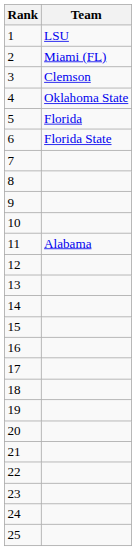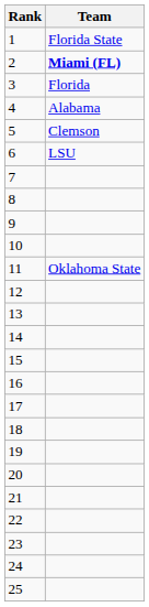 <table class=wikitable>
 <tr>
 <th>Rank</th>
 <th>Team</th>
 </tr>
 <tr>
 <td>1</td>
-<td><a href='#'>LSU</a></td>
+<td><a href='#'>Florida State</a></td>
 </tr>
 <tr>
 <td>2</td>
-<td><a href='#'>Miami (FL)</a></td>
+<td><strong><a href='#'>Miami (FL)</a></strong></td>
 </tr>
 <tr>
 <td>3</td>
+<td><a href='#'>Florida</a></td>
+</tr>
+<tr>
+<td>4</td>
+<td><a href='#'>Alabama</a></td>
+</tr>
+<tr>
+<td>5</td>
 <td><a href='#'>Clemson</a></td>
 </tr>
 <tr>
-<td>4</td>
-<td><a href='#'>Oklahoma State</a></td>
-</tr>
-<tr>
-<td>5</td>
-<td><a href='#'>Florida</a></td>
-</tr>
-<tr>
 <td>6</td>
-<td><a href='#'>Florida State</a></td>
+<td><a href='#'>LSU</a></td>
 </tr>
 <tr>
 <td>7</td>
 <td></td>
 </tr>
 <tr>
 <td>8</td>
 <td></td>
 </tr>
 <tr>
 <td>9</td>
 <td></td>
 </tr>
 <tr>
 <td>10</td>
 <td></td>
 </tr>
 <tr>
 <td>11</td>
-<td><a href='#'>Alabama</a></td>
+<td><a href='#'>Oklahoma State</a></td>
 </tr>
 <tr>
 <td>12</td>
 <td></td>
 </tr>
 <tr>
 <td>13</td>
 <td></td>
 </tr>
 <tr>
 <td>14</td>
 <td></td>
 </tr>
 <tr>
 <td>15</td>
 <td></td>
 </tr>
 <tr>
 <td>16</td>
 <td></td>
 </tr>
 <tr>
 <td>17</td>
 <td></td>
 </tr>
 <tr>
 <td>18</td>
 <td></td>
 </tr>
 <tr>
 <td>19</td>
 <td></td>
 </tr>
 <tr>
 <td>20</td>
 <td></td>
 </tr>
 <tr>
 <td>21</td>
 <td></td>
 </tr>
 <tr>
 <td>22</td>
 <td></td>
 </tr>
 <tr>
 <td>23</td>
 <td></td>
 </tr>
 <tr>
 <td>24</td>
 <td></td>
 </tr>
 <tr>
 <td>25</td>
 <td></td>
 </tr>
 </table>
